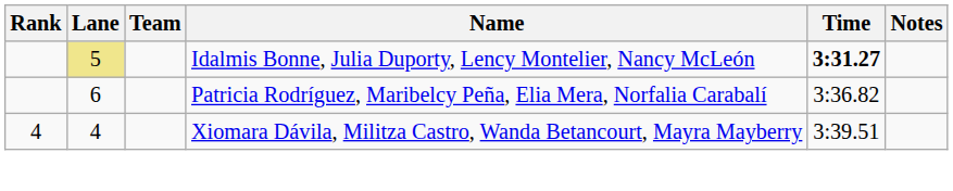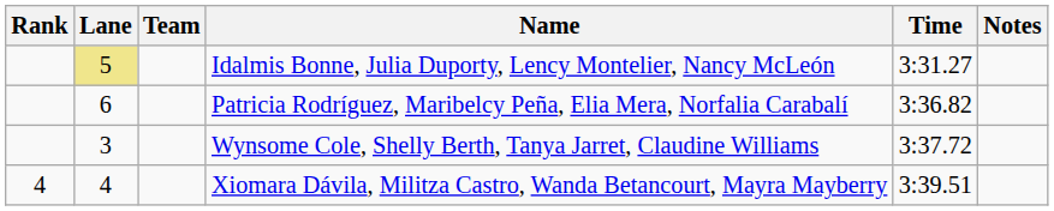 <table class="wikitable sortable" style="text-align:center;font-size:95%">
 <tr>
 <th>Rank</th>
 <th>Lane</th>
 <th>Team</th>
 <th>Name</th>
 <th>Time</th>
 <th>Notes</th>
 </tr>
 <tr>
 <td></td>
 <td style="background: khaki;">5</td>
 <td align=left></td>
 <td align=left><a href='#'>Idalmis Bonne</a>, <a href='#'>Julia Duporty</a>, <a href='#'>Lency Montelier</a>, <a href='#'>Nancy McLeón</a></td>
-<td><strong>3:31.27</strong></td>
+<td>3:31.27</td>
 <td></td>
 </tr>
 <tr>
 <td></td>
 <td>6</td>
 <td align=left></td>
 <td align=left><a href='#'>Patricia Rodríguez</a>, <a href='#'>Maribelcy Peña</a>, <a href='#'>Elia Mera</a>, <a href='#'>Norfalia Carabalí</a></td>
 <td>3:36.82</td>
 <td></td>
 </tr>
 <tr>
+<td></td>
+<td>3</td>
+<td align=left></td>
+<td align=left><a href='#'>Wynsome Cole</a>, <a href='#'>Shelly Berth</a>, <a href='#'>Tanya Jarret</a>, <a href='#'>Claudine Williams</a></td>
+<td>3:37.72</td>
+<td></td>
+</tr>
+<tr>
 <td>4</td>
 <td>4</td>
 <td align=left></td>
 <td align=left><a href='#'>Xiomara Dávila</a>, <a href='#'>Militza Castro</a>, <a href='#'>Wanda Betancourt</a>, <a href='#'>Mayra Mayberry</a></td>
 <td>3:39.51</td>
 <td></td>
 </tr>
 </table>
